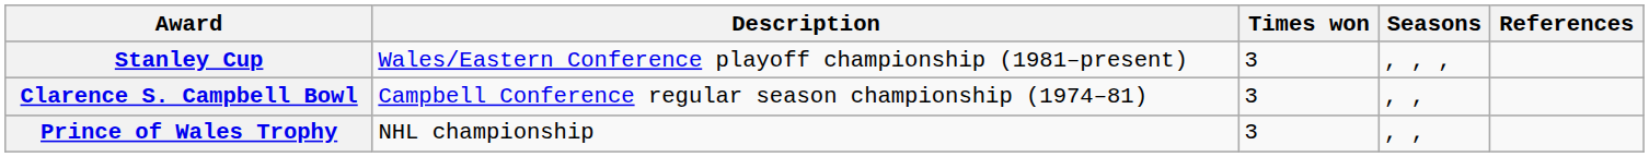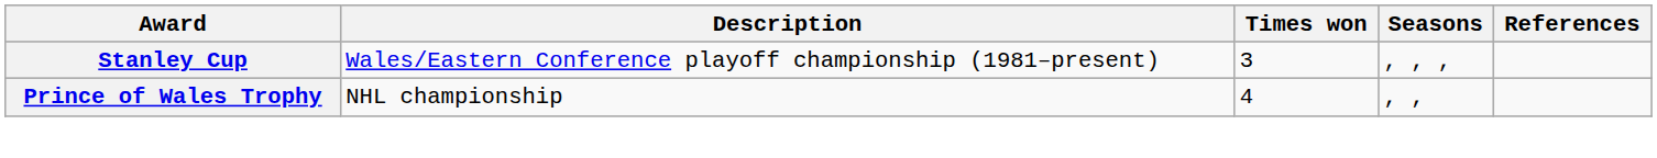 <table class="wikitable" width="75%">
 <tr>
 <th scope="col">Award</th>
 <th scope="col">Description</th>
 <th scope="col">Times won</th>
 <th scope="col">Seasons</th>
 <th scope="col">References</th>
 </tr>
 <tr>
 <th scope="row"><a href='#'>Stanley Cup</a></th>
 <td><a href='#'>Wales/Eastern Conference</a> playoff championship (1981–present)</td>
 <td>3</td>
 <td>, , , </td>
 <td></td>
 </tr>
 <tr>
-<th scope="row"><a href='#'>Clarence S. Campbell Bowl</a></th>
-<td><a href='#'>Campbell Conference</a> regular season championship (1974–81)</td>
-<td>3</td>
-<td>, , </td>
-<td></td>
-</tr>
-<tr>
 <th scope="row"><a href='#'>Prince of Wales Trophy</a></th>
 <td>NHL championship</td>
-<td>3</td>
+<td>4</td>
 <td>, , </td>
 <td></td>
 </tr>
 </table>
